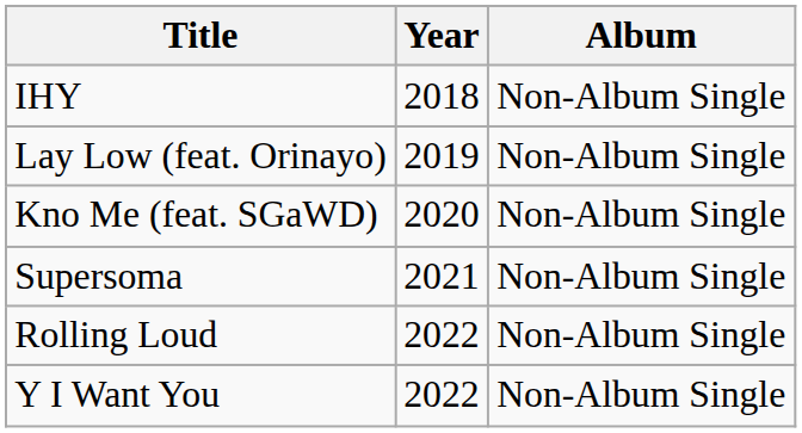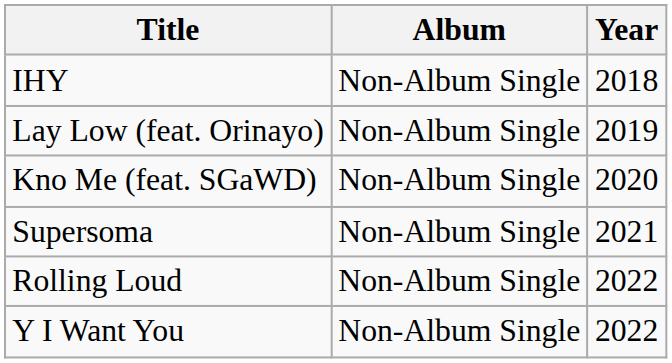 <table class="wikitable">
 <tr>
 <th>Title</th>
+<th>Album</th>
 <th>Year</th>
-<th>Album</th>
 </tr>
 <tr>
 <td>IHY</td>
+<td>Non-Album Single</td>
 <td>2018</td>
-<td>Non-Album Single</td>
 </tr>
 <tr>
 <td>Lay Low (feat. Orinayo)</td>
+<td>Non-Album Single</td>
 <td>2019</td>
-<td>Non-Album Single</td>
 </tr>
 <tr>
 <td>Kno Me (feat. SGaWD)</td>
+<td>Non-Album Single</td>
 <td>2020</td>
-<td>Non-Album Single</td>
 </tr>
 <tr>
 <td>Supersoma</td>
+<td>Non-Album Single</td>
 <td>2021</td>
-<td>Non-Album Single</td>
 </tr>
 <tr>
 <td>Rolling Loud</td>
+<td>Non-Album Single</td>
 <td>2022</td>
-<td>Non-Album Single</td>
 </tr>
 <tr>
 <td>Y I Want You</td>
+<td>Non-Album Single</td>
 <td>2022</td>
-<td>Non-Album Single</td>
 </tr>
 </table>
